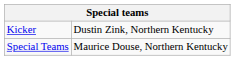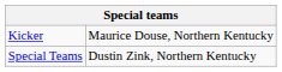 <table class="wikitable">
 <tr>
 <th colspan="6">Special teams</th>
 </tr>
 <tr>
 <td><a href='#'>Kicker</a></td>
-<td>Dustin Zink, Northern Kentucky</td>
+<td>Maurice Douse, Northern Kentucky</td>
 </tr>
 <tr>
 <td><a href='#'>Special Teams</a></td>
-<td>Maurice Douse, Northern Kentucky</td>
+<td>Dustin Zink, Northern Kentucky</td>
 </tr>
 </table>
